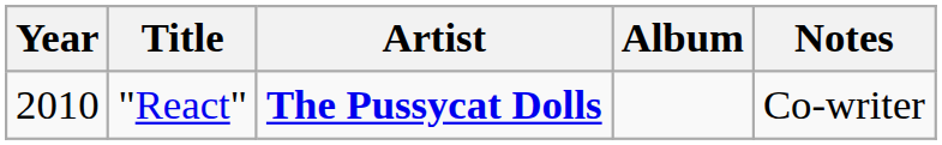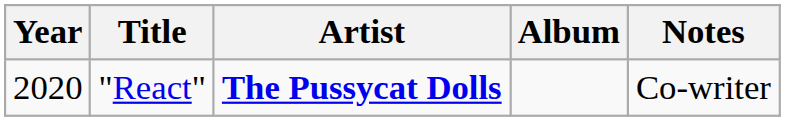 <table class="wikitable">
 <tr>
 <th>Year</th>
 <th>Title</th>
 <th>Artist</th>
 <th>Album</th>
 <th>Notes</th>
 </tr>
 <tr>
-<td>2010</td>
+<td>2020</td>
 <td>"<a href='#'>React</a>"</td>
 <td><strong><a href='#'>The Pussycat Dolls</a></strong></td>
 <td></td>
 <td>Co-writer</td>
 </tr>
 </table>
